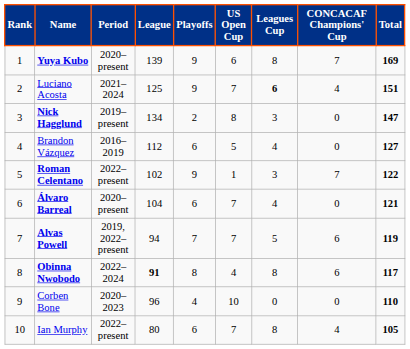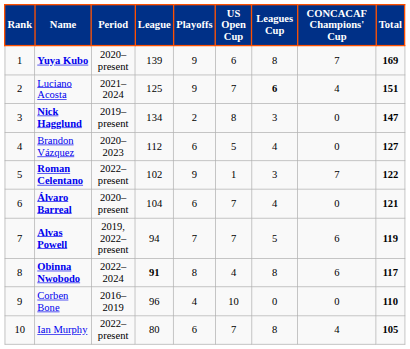 <table class="wikitable" style="text-align:center">
 <tr>
 <th scope="col" style="background:#003087;color:#FFFFFF;border:2px solid #FE5000">Rank</th>
 <th scope="col" style="background:#003087;color:#FFFFFF;border:2px solid #FE5000">Name</th>
 <th scope="col" style="background:#003087;color:#FFFFFF;border:2px solid #FE5000">Period</th>
 <th scope="col" style="background:#003087;color:#FFFFFF;border:2px solid #FE5000">League</th>
 <th scope="col" style="background:#003087;color:#FFFFFF;border:2px solid #FE5000">Playoffs</th>
 <th scope="col" style="background:#003087;color:#FFFFFF;border:2px solid #FE5000">US Open Cup</th>
 <th scope="col" style="background:#003087;color:#FFFFFF;border:2px solid #FE5000">Leagues Cup</th>
 <th scope="col" style="background:#003087;color:#FFFFFF;border:2px solid #FE5000">CONCACAF Champions' Cup</th>
 <th scope="col" style="background:#003087;color:#FFFFFF;border:2px solid #FE5000">Total</th>
 </tr>
 <tr>
 <td>1</td>
 <td align="left"> <strong><a href='#'>Yuya Kubo</a></strong></td>
 <td>2020–present</td>
 <td>139</td>
 <td>9</td>
 <td>6</td>
 <td>8</td>
 <td>7</td>
 <td><strong>169</strong></td>
 </tr>
 <tr>
 <td>2</td>
 <td align="left"> <a href='#'>Luciano Acosta</a></td>
 <td>2021–2024</td>
 <td>125</td>
 <td>9</td>
 <td>7</td>
 <td><strong>6</strong></td>
 <td>4</td>
 <td><strong>151</strong></td>
 </tr>
 <tr>
 <td>3</td>
 <td align="left"> <strong><a href='#'>Nick Hagglund</a></strong></td>
 <td>2019–present</td>
 <td>134</td>
 <td>2</td>
 <td>8</td>
 <td>3</td>
 <td>0</td>
 <td><strong>147</strong></td>
 </tr>
 <tr>
 <td>4</td>
 <td align="left"> <a href='#'>Brandon Vázquez</a></td>
-<td>2016–2019</td>
+<td>2020–2023</td>
 <td>112</td>
 <td>6</td>
 <td>5</td>
 <td>4</td>
 <td>0</td>
 <td><strong>127</strong></td>
 </tr>
 <tr>
 <td>5</td>
 <td align="left"> <strong><a href='#'>Roman Celentano</a></strong></td>
 <td>2022–present</td>
 <td>102</td>
 <td>9</td>
 <td>1</td>
 <td>3</td>
 <td>7</td>
 <td><strong>122</strong></td>
 </tr>
 <tr>
 <td>6</td>
 <td align="left"> <strong><a href='#'>Álvaro Barreal</a></strong></td>
 <td>2020–present</td>
 <td>104</td>
 <td>6</td>
 <td>7</td>
 <td>4</td>
 <td>0</td>
 <td><strong>121</strong></td>
 </tr>
 <tr>
 <td>7</td>
 <td align="left"> <strong><a href='#'>Alvas Powell</a></strong></td>
 <td>2019, 2022–present</td>
 <td>94</td>
 <td>7</td>
 <td>7</td>
 <td>5</td>
 <td>6</td>
 <td><strong>119</strong></td>
 </tr>
 <tr>
 <td>8</td>
 <td align="left"> <strong><a href='#'>Obinna Nwobodo</a></strong></td>
 <td>2022–2024</td>
 <td><strong>91</strong></td>
 <td>8</td>
 <td>4</td>
 <td>8</td>
 <td>6</td>
 <td><strong>117</strong></td>
 </tr>
 <tr>
 <td>9</td>
 <td align="left"> <a href='#'>Corben Bone</a></td>
-<td>2020–2023</td>
+<td>2016–2019</td>
 <td>96</td>
 <td>4</td>
 <td>10</td>
 <td>0</td>
 <td>0</td>
 <td><strong>110</strong></td>
 </tr>
 <tr>
 <td>10</td>
 <td align="left"> <a href='#'>Ian Murphy</a></td>
 <td>2022–present</td>
 <td>80</td>
 <td>6</td>
 <td>7</td>
 <td>8</td>
 <td>4</td>
 <td><strong>105</strong></td>
 </tr>
 </table>
